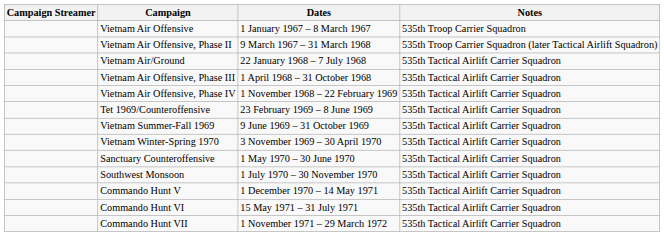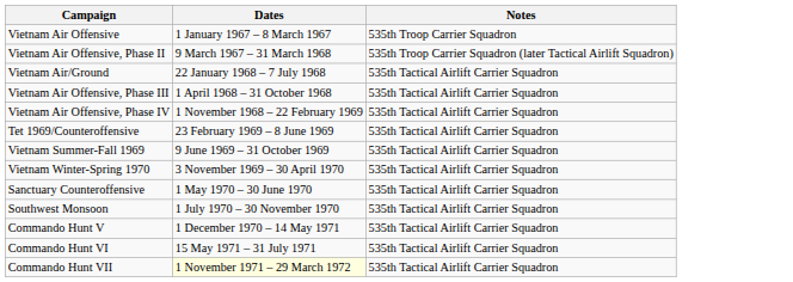 <table class="wikitable">
 <tr style="background:#efefef;">
-<th>Campaign Streamer</th>
 <th>Campaign</th>
 <th>Dates</th>
 <th>Notes</th>
 </tr>
 <tr>
-<td></td>
 <td>Vietnam Air Offensive</td>
 <td>1 January 1967 – 8 March 1967</td>
 <td>535th Troop Carrier Squadron</td>
 </tr>
 <tr>
-<td></td>
 <td>Vietnam Air Offensive, Phase II</td>
 <td>9 March 1967 – 31 March 1968</td>
 <td>535th Troop Carrier Squadron (later Tactical Airlift Squadron)</td>
 </tr>
 <tr>
-<td></td>
 <td>Vietnam Air/Ground</td>
 <td>22 January 1968 – 7 July 1968</td>
 <td>535th Tactical Airlift Carrier Squadron</td>
 </tr>
 <tr>
-<td></td>
 <td>Vietnam Air Offensive, Phase III</td>
 <td>1 April 1968 – 31 October 1968</td>
 <td>535th Tactical Airlift Carrier Squadron</td>
 </tr>
 <tr>
-<td></td>
 <td>Vietnam Air Offensive, Phase IV</td>
 <td>1 November 1968 – 22 February 1969</td>
 <td>535th Tactical Airlift Carrier Squadron</td>
 </tr>
 <tr>
-<td></td>
 <td>Tet 1969/Counteroffensive</td>
 <td>23 February 1969 – 8 June 1969</td>
 <td>535th Tactical Airlift Carrier Squadron</td>
 </tr>
 <tr>
-<td></td>
 <td>Vietnam Summer-Fall 1969</td>
 <td>9 June 1969 – 31 October 1969</td>
 <td>535th Tactical Airlift Carrier Squadron</td>
 </tr>
 <tr>
-<td></td>
 <td>Vietnam Winter-Spring 1970</td>
 <td>3 November 1969 – 30 April 1970</td>
 <td>535th Tactical Airlift Carrier Squadron</td>
 </tr>
 <tr>
-<td></td>
 <td>Sanctuary Counteroffensive</td>
 <td>1 May 1970 – 30 June 1970</td>
 <td>535th Tactical Airlift Carrier Squadron</td>
 </tr>
 <tr>
-<td></td>
 <td>Southwest Monsoon</td>
 <td>1 July 1970 – 30 November 1970</td>
 <td>535th Tactical Airlift Carrier Squadron</td>
 </tr>
 <tr>
-<td></td>
 <td>Commando Hunt V</td>
 <td>1 December 1970 – 14 May 1971</td>
 <td>535th Tactical Airlift Carrier Squadron</td>
 </tr>
 <tr>
-<td></td>
 <td>Commando Hunt VI</td>
 <td>15 May 1971 – 31 July 1971</td>
 <td>535th Tactical Airlift Carrier Squadron</td>
 </tr>
 <tr>
-<td></td>
 <td>Commando Hunt VII</td>
-<td>1 November 1971 – 29 March 1972</td>
+<td style="background: lightyellow;">1 November 1971 – 29 March 1972</td>
 <td>535th Tactical Airlift Carrier Squadron</td>
 </tr>
 </table>
